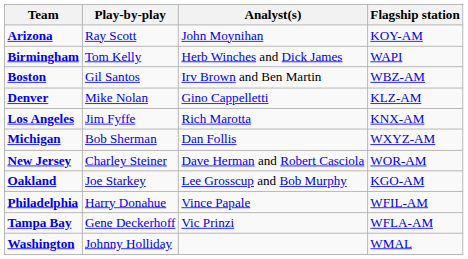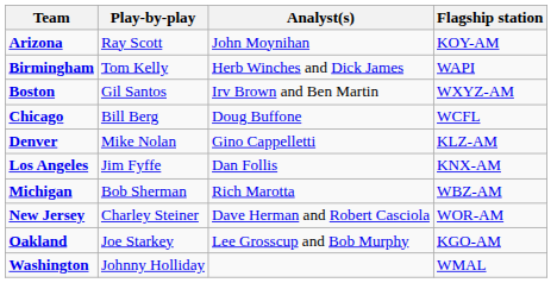 <table class="wikitable">
 <tr>
 <th>Team</th>
 <th>Play-by-play</th>
 <th>Analyst(s)</th>
 <th>Flagship station</th>
 </tr>
 <tr>
 <td><strong><a href='#'>Arizona</a></strong></td>
 <td><a href='#'>Ray Scott</a></td>
 <td><a href='#'>John Moynihan</a></td>
 <td><a href='#'>KOY-AM</a></td>
 </tr>
 <tr>
 <td><strong><a href='#'>Birmingham</a></strong></td>
 <td><a href='#'>Tom Kelly</a></td>
 <td><a href='#'>Herb Winches</a> and <a href='#'>Dick James</a></td>
 <td><a href='#'>WAPI</a></td>
 </tr>
 <tr>
 <td><strong><a href='#'>Boston</a></strong></td>
 <td><a href='#'>Gil Santos</a></td>
 <td><a href='#'>Irv Brown</a> and Ben Martin</td>
-<td><a href='#'>WBZ-AM</a></td>
+<td><a href='#'>WXYZ-AM</a></td>
+</tr>
+<tr>
+<td><strong><a href='#'>Chicago</a></strong></td>
+<td><a href='#'>Bill Berg</a></td>
+<td><a href='#'>Doug Buffone</a></td>
+<td><a href='#'>WCFL</a></td>
 </tr>
 <tr>
 <td><strong><a href='#'>Denver</a></strong></td>
 <td><a href='#'>Mike Nolan</a></td>
 <td><a href='#'>Gino Cappelletti</a></td>
 <td><a href='#'>KLZ-AM</a></td>
 </tr>
 <tr>
 <td><strong><a href='#'>Los Angeles</a></strong></td>
 <td><a href='#'>Jim Fyffe</a></td>
-<td><a href='#'>Rich Marotta</a></td>
+<td><a href='#'>Dan Follis</a></td>
 <td><a href='#'>KNX-AM</a></td>
 </tr>
 <tr>
 <td><strong><a href='#'>Michigan</a></strong></td>
 <td><a href='#'>Bob Sherman</a></td>
-<td><a href='#'>Dan Follis</a></td>
-<td><a href='#'>WXYZ-AM</a></td>
+<td><a href='#'>Rich Marotta</a></td>
+<td><a href='#'>WBZ-AM</a></td>
 </tr>
 <tr>
 <td><strong><a href='#'>New Jersey</a></strong></td>
 <td><a href='#'>Charley Steiner</a></td>
 <td><a href='#'>Dave Herman</a> and <a href='#'>Robert Casciola</a></td>
 <td><a href='#'>WOR-AM</a></td>
 </tr>
 <tr>
 <td><strong><a href='#'>Oakland</a></strong></td>
 <td><a href='#'>Joe Starkey</a></td>
 <td><a href='#'>Lee Grosscup</a> and <a href='#'>Bob Murphy</a></td>
 <td><a href='#'>KGO-AM</a></td>
 </tr>
 <tr>
-<td><strong><a href='#'>Philadelphia</a></strong></td>
-<td><a href='#'>Harry Donahue</a></td>
-<td><a href='#'>Vince Papale</a></td>
-<td><a href='#'>WFIL-AM</a></td>
-</tr>
-<tr>
-<td><strong><a href='#'>Tampa Bay</a></strong></td>
-<td><a href='#'>Gene Deckerhoff</a></td>
-<td><a href='#'>Vic Prinzi</a></td>
-<td><a href='#'>WFLA-AM</a></td>
-</tr>
-<tr>
 <td><strong><a href='#'>Washington</a></strong></td>
 <td><a href='#'>Johnny Holliday</a></td>
 <td></td>
 <td><a href='#'>WMAL</a></td>
 </tr>
 </table>
